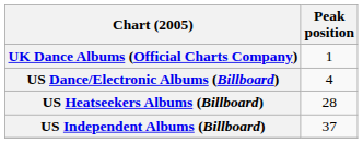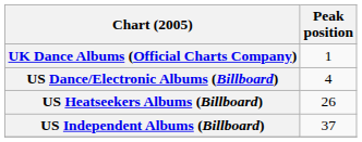 <table class="wikitable sortable plainrowheaders" style="text-align:center">
 <tr>
 <th scope="col">Chart (2005)</th>
 <th scope="col">Peak<br>position</th>
 </tr>
 <tr>
 <th scope="row"><a href='#'>UK Dance Albums</a> (<a href='#'>Official Charts Company</a>)</th>
 <td>1</td>
 </tr>
 <tr>
 <th scope="row">US <a href='#'>Dance/Electronic Albums</a> (<em><a href='#'>Billboard</a></em>)</th>
 <td>4</td>
 </tr>
 <tr>
 <th scope="row">US <a href='#'>Heatseekers Albums</a> (<em>Billboard</em>)</th>
-<td>28</td>
+<td>26</td>
 </tr>
 <tr>
 <th scope="row">US <a href='#'>Independent Albums</a> (<em>Billboard</em>)</th>
 <td>37</td>
 </tr>
 <tr>
 </tr>
 </table>
